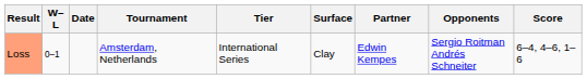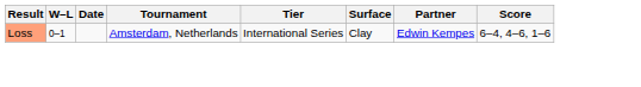 <table class="sortable wikitable">
 <tr>
 <th>Result</th>
 <th class="unsortable">W–L</th>
 <th>Date</th>
 <th>Tournament</th>
 <th>Tier</th>
 <th>Surface</th>
 <th>Partner</th>
-<th>Opponents</th>
 <th class="unsortable">Score</th>
 </tr>
 <tr>
 <td style="background:#ffa07a;">Loss</td>
 <td><small>0–1</small></td>
 <td><a href='#'></a></td>
 <td><a href='#'>Amsterdam</a>, Netherlands</td>
 <td>International Series</td>
 <td>Clay</td>
 <td> <a href='#'>Edwin Kempes</a></td>
-<td> <a href='#'>Sergio Roitman</a> <br>  <a href='#'>Andrés Schneiter</a></td>
 <td>6–4, 4–6, 1–6</td>
 </tr>
 </table>
